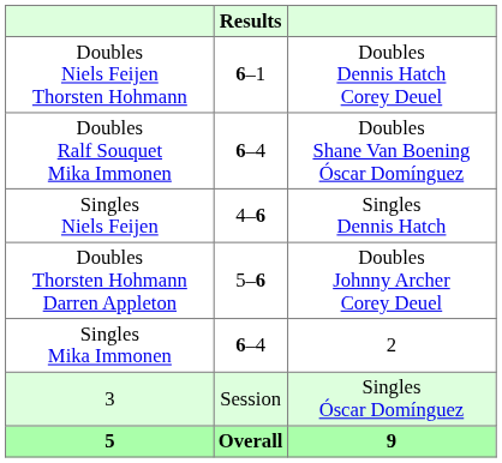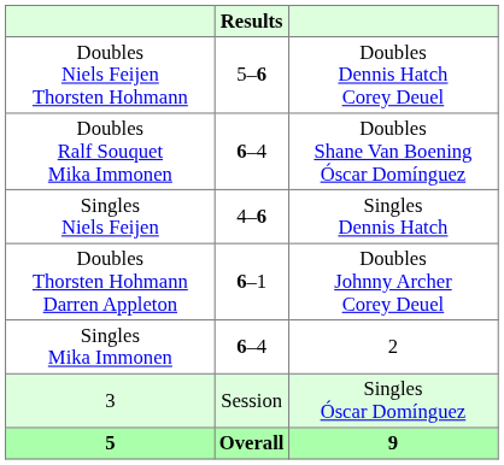 <table border="1" cellpadding="3" style="border-collapse: collapse;">
 <tr bgcolor="#ddffdd">
 <th width="160"></th>
 <th>Results</th>
 <th width="160"></th>
 </tr>
 <tr>
 <td align="center">Doubles<br><a href='#'>Niels Feijen</a><br><a href='#'>Thorsten Hohmann</a></td>
-<td align="center"><strong>6</strong>–1</td>
+<td align="center">5–<strong>6</strong></td>
 <td align="center">Doubles<br><a href='#'>Dennis Hatch</a><br><a href='#'>Corey Deuel</a></td>
 </tr>
 <tr>
 <td align="center">Doubles<br><a href='#'>Ralf Souquet</a><br><a href='#'>Mika Immonen</a></td>
 <td align="center"><strong>6</strong>–4</td>
 <td align="center">Doubles<br><a href='#'>Shane Van Boening</a><br><a href='#'>Óscar Domínguez</a></td>
 </tr>
 <tr>
 <td align="center">Singles<br><a href='#'>Niels Feijen</a></td>
 <td align="center">4–<strong>6</strong></td>
 <td align="center">Singles<br><a href='#'>Dennis Hatch</a></td>
 </tr>
 <tr>
 <td align="center">Doubles<br><a href='#'>Thorsten Hohmann</a><br><a href='#'>Darren Appleton</a></td>
-<td align="center">5–<strong>6</strong></td>
+<td align="center"><strong>6</strong>–1</td>
 <td align="center">Doubles<br><a href='#'>Johnny Archer</a><br><a href='#'>Corey Deuel</a></td>
 </tr>
 <tr>
 <td align="center">Singles<br><a href='#'>Mika Immonen</a></td>
 <td align="center"><strong>6</strong>–4</td>
 <td align="center">2</td>
 </tr>
 <tr bgcolor="#ddffdd">
 <td align="center">3</td>
 <td align="center">Session</td>
 <td align="center">Singles<br><a href='#'>Óscar Domínguez</a></td>
 </tr>
 <tr bgcolor="#aaffaa">
 <th align="center">5</th>
 <th align="center">Overall</th>
 <th align="center">9</th>
 </tr>
 </table>
